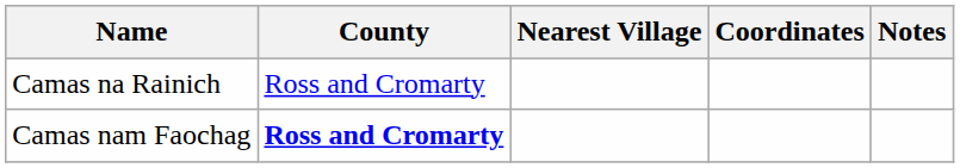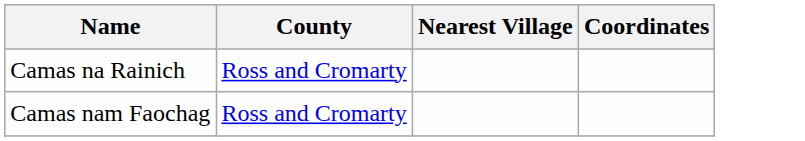 <table class="wikitable sortable" style="table-layout:fixed;background-color:#FEFEFE;font-size:95%;padding:0.30em;line-height:1.35em;">
 <tr>
 <th scope="col">Name</th>
 <th scope="col">County</th>
 <th scope="col">Nearest Village</th>
 <th scope="col" data-sort-type="number">Coordinates</th>
-<th scope="col">Notes</th>
 </tr>
 <tr>
 <td>Camas na Rainich</td>
 <td><a href='#'>Ross and Cromarty</a></td>
 <td></td>
 <td></td>
-<td></td>
 </tr>
 <tr>
 <td>Camas nam Faochag</td>
-<td><strong><a href='#'>Ross and Cromarty</a></strong></td>
-<td></td>
+<td><a href='#'>Ross and Cromarty</a></td>
 <td></td>
 <td></td>
 </tr>
 </table>
